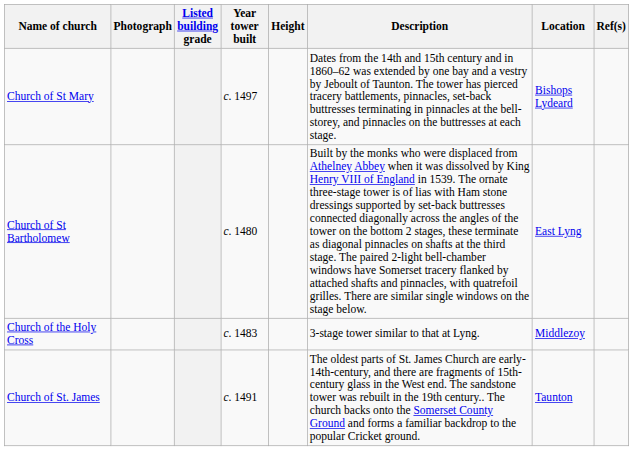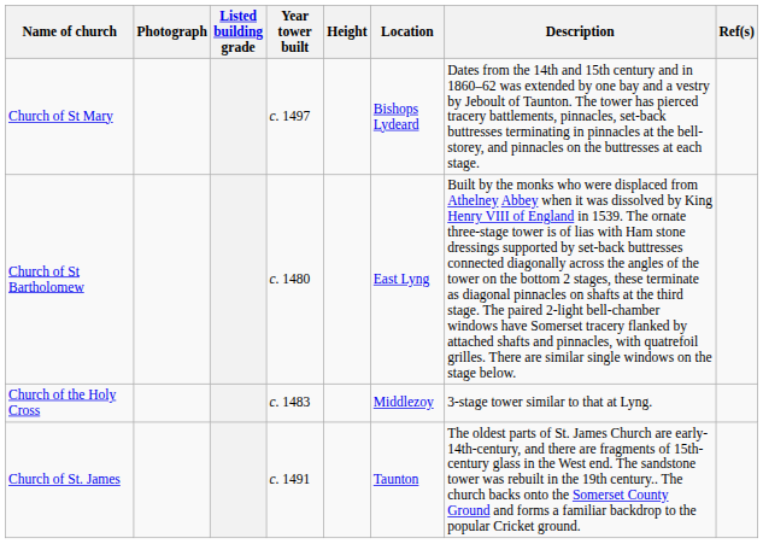 <table class="wikitable sortable" width:100%; border:0px; text-align:left; line-height:150%;">
 <tr>
 <th height="17" width="18%">Name of church</th>
 <th class="unsortable">Photograph</th>
 <th height="17" width="5%"><a href='#'>Listed building</a> grade</th>
 <th height="17" width="8%">Year tower built</th>
 <th height="17" width="6%">Height</th>
+<th height="17" width="10%">Location</th>
 <th class="unsortable" height="17" width="40%">Description</th>
-<th height="17" width="10%">Location</th>
 <th class="unsortable" height="17" width="5%">Ref(s)</th>
 </tr>
 <tr>
 <td><a href='#'>Church of St Mary</a></td>
 <td></td>
 <th></th>
 <td><em>c</em>. 1497</td>
 <td></td>
+<td><a href='#'>Bishops Lydeard</a><br></td>
 <td>Dates from the 14th and 15th century and in 1860–62 was extended by one bay and a vestry by Jeboult of Taunton. The tower has pierced tracery battlements, pinnacles, set-back buttresses terminating in pinnacles at the bell-storey, and pinnacles on the buttresses at each stage.</td>
-<td><a href='#'>Bishops Lydeard</a><br></td>
 <td></td>
 </tr>
 <tr>
 <td><a href='#'>Church of St Bartholomew</a></td>
 <td></td>
 <th></th>
 <td><em>c</em>. 1480</td>
 <td></td>
+<td><a href='#'>East Lyng</a><br></td>
 <td>Built by the monks who were displaced from <a href='#'>Athelney</a> <a href='#'>Abbey</a> when it was dissolved by King <a href='#'>Henry VIII of England</a> in 1539. The ornate three-stage tower is of lias with Ham stone dressings supported by set-back buttresses connected diagonally across the angles of the tower on the bottom 2 stages, these terminate as diagonal pinnacles on shafts at the third stage. The paired 2-light bell-chamber windows have Somerset tracery flanked by attached shafts and pinnacles, with quatrefoil grilles. There are similar single windows on the stage below.</td>
-<td><a href='#'>East Lyng</a><br></td>
 <td></td>
 </tr>
 <tr>
 <td><a href='#'>Church of the Holy Cross</a></td>
 <td></td>
 <th></th>
 <td><em>c</em>. 1483</td>
 <td></td>
+<td><a href='#'>Middlezoy</a><br></td>
 <td>3-stage tower similar to that at Lyng.</td>
-<td><a href='#'>Middlezoy</a><br></td>
 <td></td>
 </tr>
 <tr>
 <td><a href='#'>Church of St. James</a></td>
 <td></td>
 <th></th>
 <td><em>c</em>. 1491</td>
 <td></td>
+<td><a href='#'>Taunton</a><br></td>
 <td>The oldest parts of St. James Church are early-14th-century, and there are fragments of 15th-century glass in the West end.  The sandstone tower was rebuilt in the 19th century..  The church backs onto the <a href='#'>Somerset County Ground</a> and forms a familiar backdrop to the popular Cricket ground.</td>
-<td><a href='#'>Taunton</a><br></td>
 <td></td>
 </tr>
 </table>
